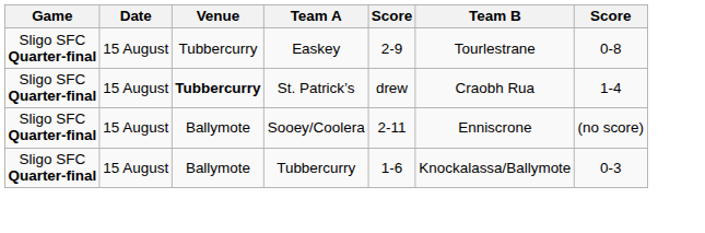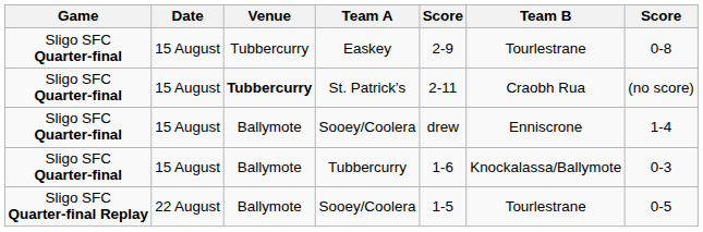 <table class="wikitable">
 <tr>
 <th>Game</th>
 <th>Date</th>
 <th>Venue</th>
 <th>Team A</th>
 <th>Score</th>
 <th>Team B</th>
 <th>Score</th>
 </tr>
 <tr align="center">
 <td>Sligo SFC<br><strong>Quarter-final</strong></td>
 <td>15 August</td>
 <td>Tubbercurry</td>
 <td>Easkey</td>
 <td>2-9</td>
 <td>Tourlestrane</td>
 <td>0-8</td>
 </tr>
 <tr align="center">
 <td>Sligo SFC<br><strong>Quarter-final</strong></td>
 <td>15 August</td>
 <td><strong>Tubbercurry</strong></td>
 <td>St. Patrick’s</td>
-<td>drew</td>
+<td>2-11</td>
 <td>Craobh Rua</td>
-<td>1-4</td>
+<td>(no score)</td>
 </tr>
 <tr align="center">
 <td>Sligo SFC<br><strong>Quarter-final</strong></td>
 <td>15 August</td>
 <td>Ballymote</td>
 <td>Sooey/Coolera</td>
-<td>2-11</td>
+<td>drew</td>
 <td>Enniscrone</td>
-<td>(no score)</td>
+<td>1-4</td>
 </tr>
 <tr align="center">
 <td>Sligo SFC<br><strong>Quarter-final</strong></td>
 <td>15 August</td>
 <td>Ballymote</td>
 <td>Tubbercurry</td>
 <td>1-6</td>
 <td>Knockalassa/Ballymote</td>
 <td>0-3</td>
 </tr>
+<tr align="center">
+<td>Sligo SFC<br><strong>Quarter-final Replay</strong></td>
+<td>22 August</td>
+<td>Ballymote</td>
+<td>Sooey/Coolera</td>
+<td>1-5</td>
+<td>Tourlestrane</td>
+<td>0-5</td>
+</tr>
 </table>
